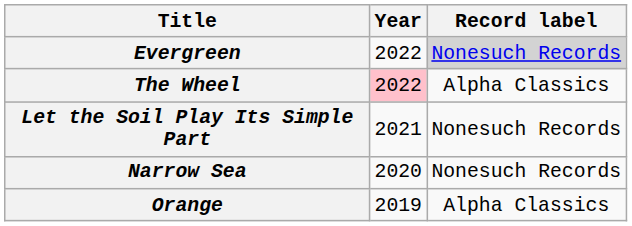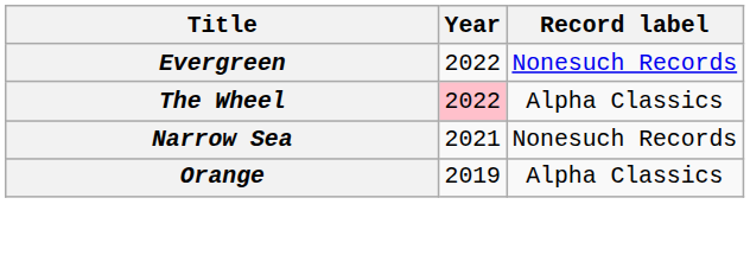 <table class="wikitable plainrowheaders" style="text-align:center;">
 <tr>
 <th scope="col" style="width:18em;">Title</th>
 <th scope="col">Year</th>
 <th scope="col">Record label</th>
 </tr>
 <tr>
 <th scope="row"><em>Evergreen</em></th>
 <td>2022</td>
-<td style="background: lightgrey;"><a href='#'>Nonesuch Records</a></td>
+<td><a href='#'>Nonesuch Records</a></td>
 </tr>
 <tr>
 <th scope="row"><em>The Wheel</em></th>
 <td style="background: pink;">2022</td>
 <td>Alpha Classics</td>
 </tr>
 <tr>
-<th scope="row"><em>Let the Soil Play Its Simple Part</em></th>
+<th scope="row"><em>Narrow Sea</em></th>
 <td>2021</td>
-<td>Nonesuch Records</td>
-</tr>
-<tr>
-<th scope="row"><em>Narrow Sea</em></th>
-<td>2020</td>
 <td>Nonesuch Records</td>
 </tr>
 <tr>
 <th scope="row"><em>Orange</em></th>
 <td>2019</td>
 <td>Alpha Classics</td>
 </tr>
 </table>
